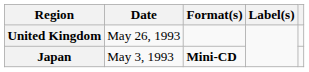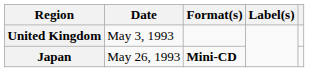 <table class="wikitable plainrowheaders">
 <tr>
 <th scope="col">Region</th>
 <th scope="col">Date</th>
 <th scope="col">Format(s)</th>
 <th scope="col">Label(s)</th>
 <th scope="col"></th>
 </tr>
 <tr>
 <th scope="row">United Kingdom</th>
-<td>May 26, 1993</td>
+<td>May 3, 1993</td>
 <td></td>
 <td rowspan="2"></td>
 <td></td>
 </tr>
 <tr>
 <th scope="row">Japan</th>
-<td>May 3, 1993</td>
+<td>May 26, 1993</td>
 <td><strong>Mini-CD</strong></td>
 <td></td>
 </tr>
 </table>
